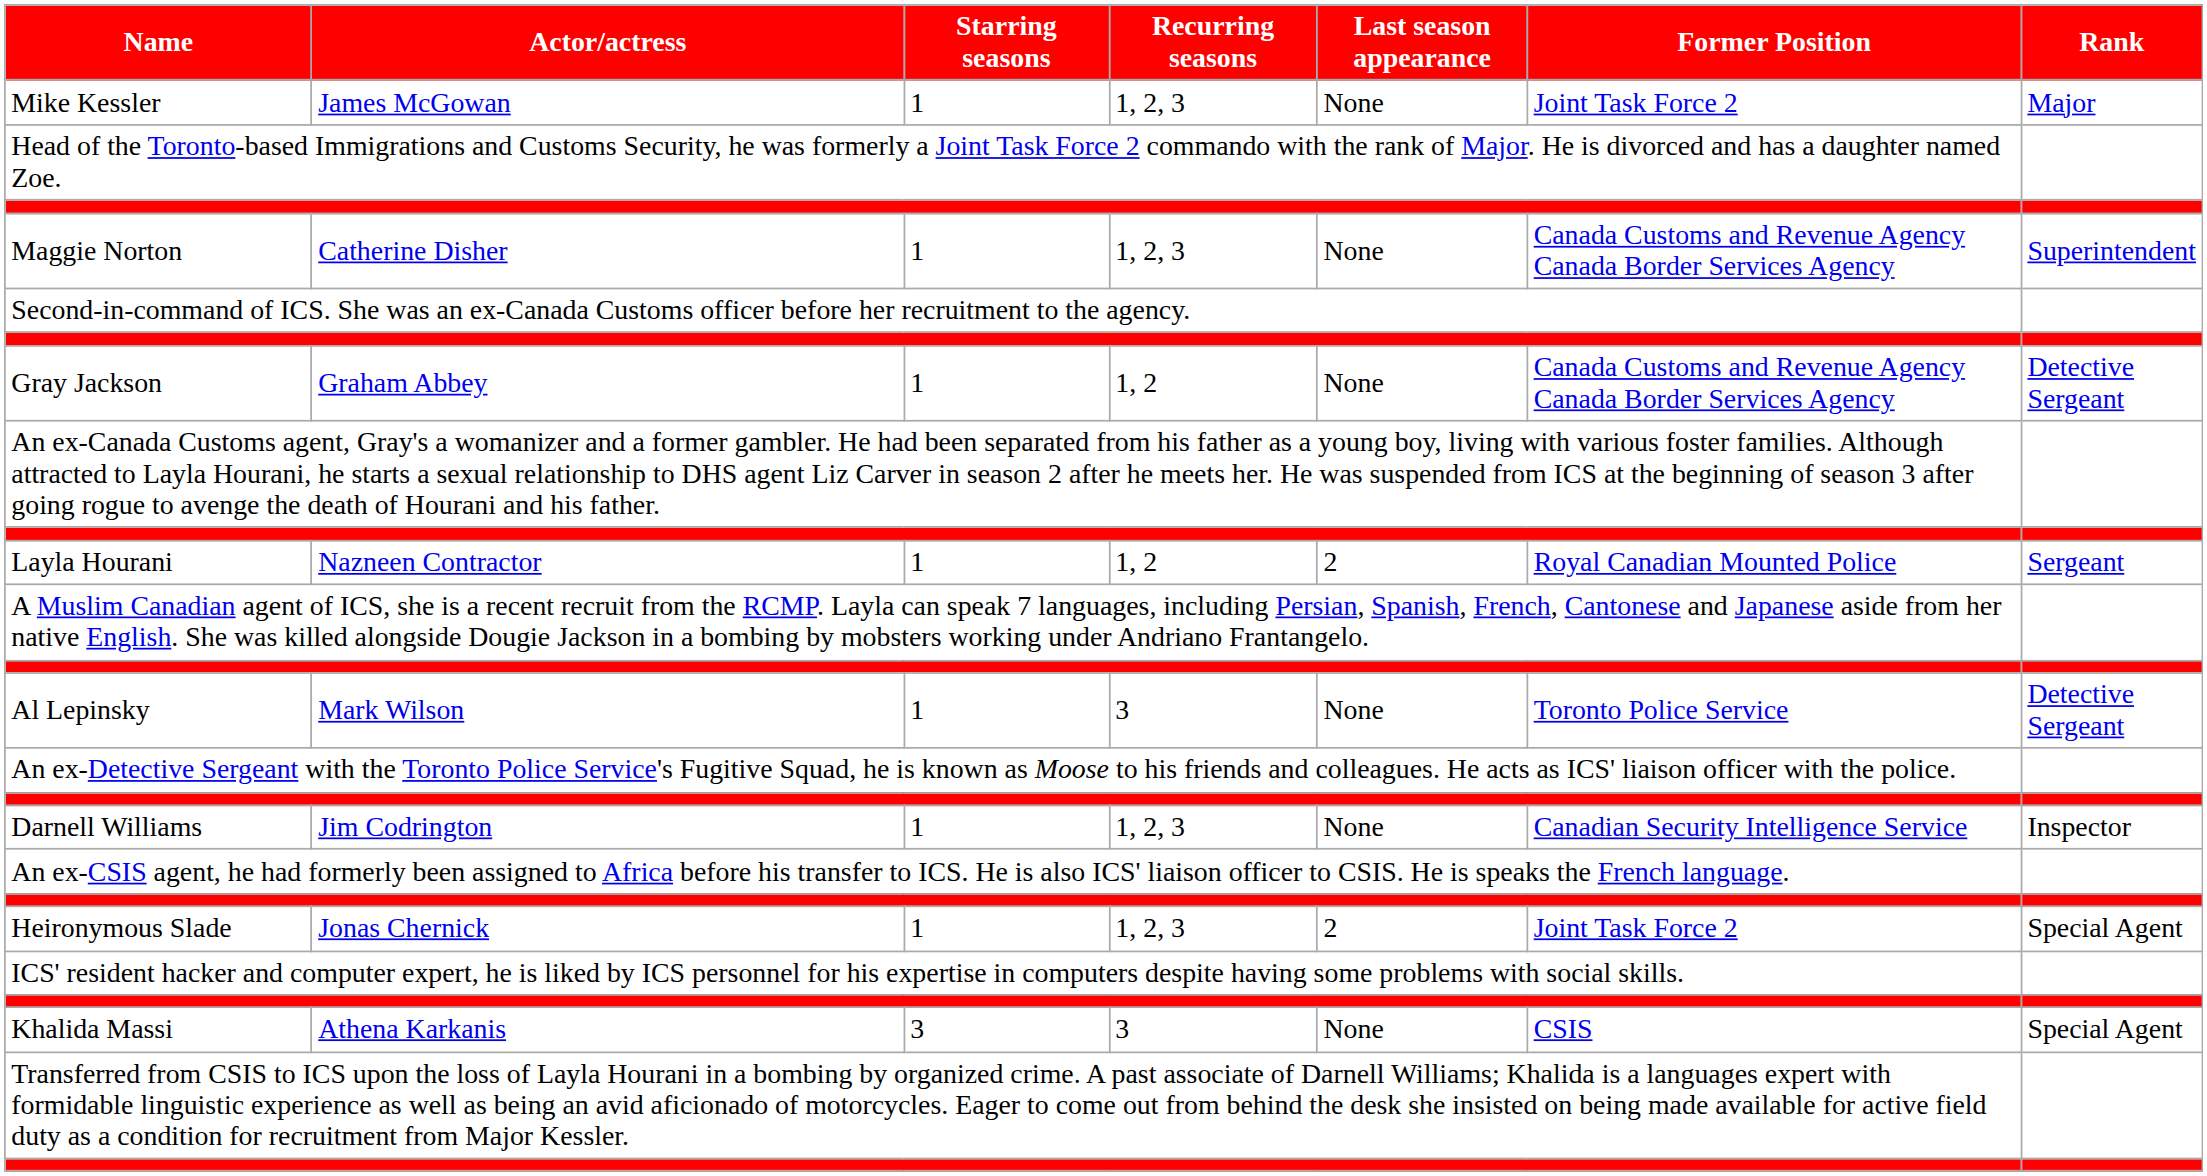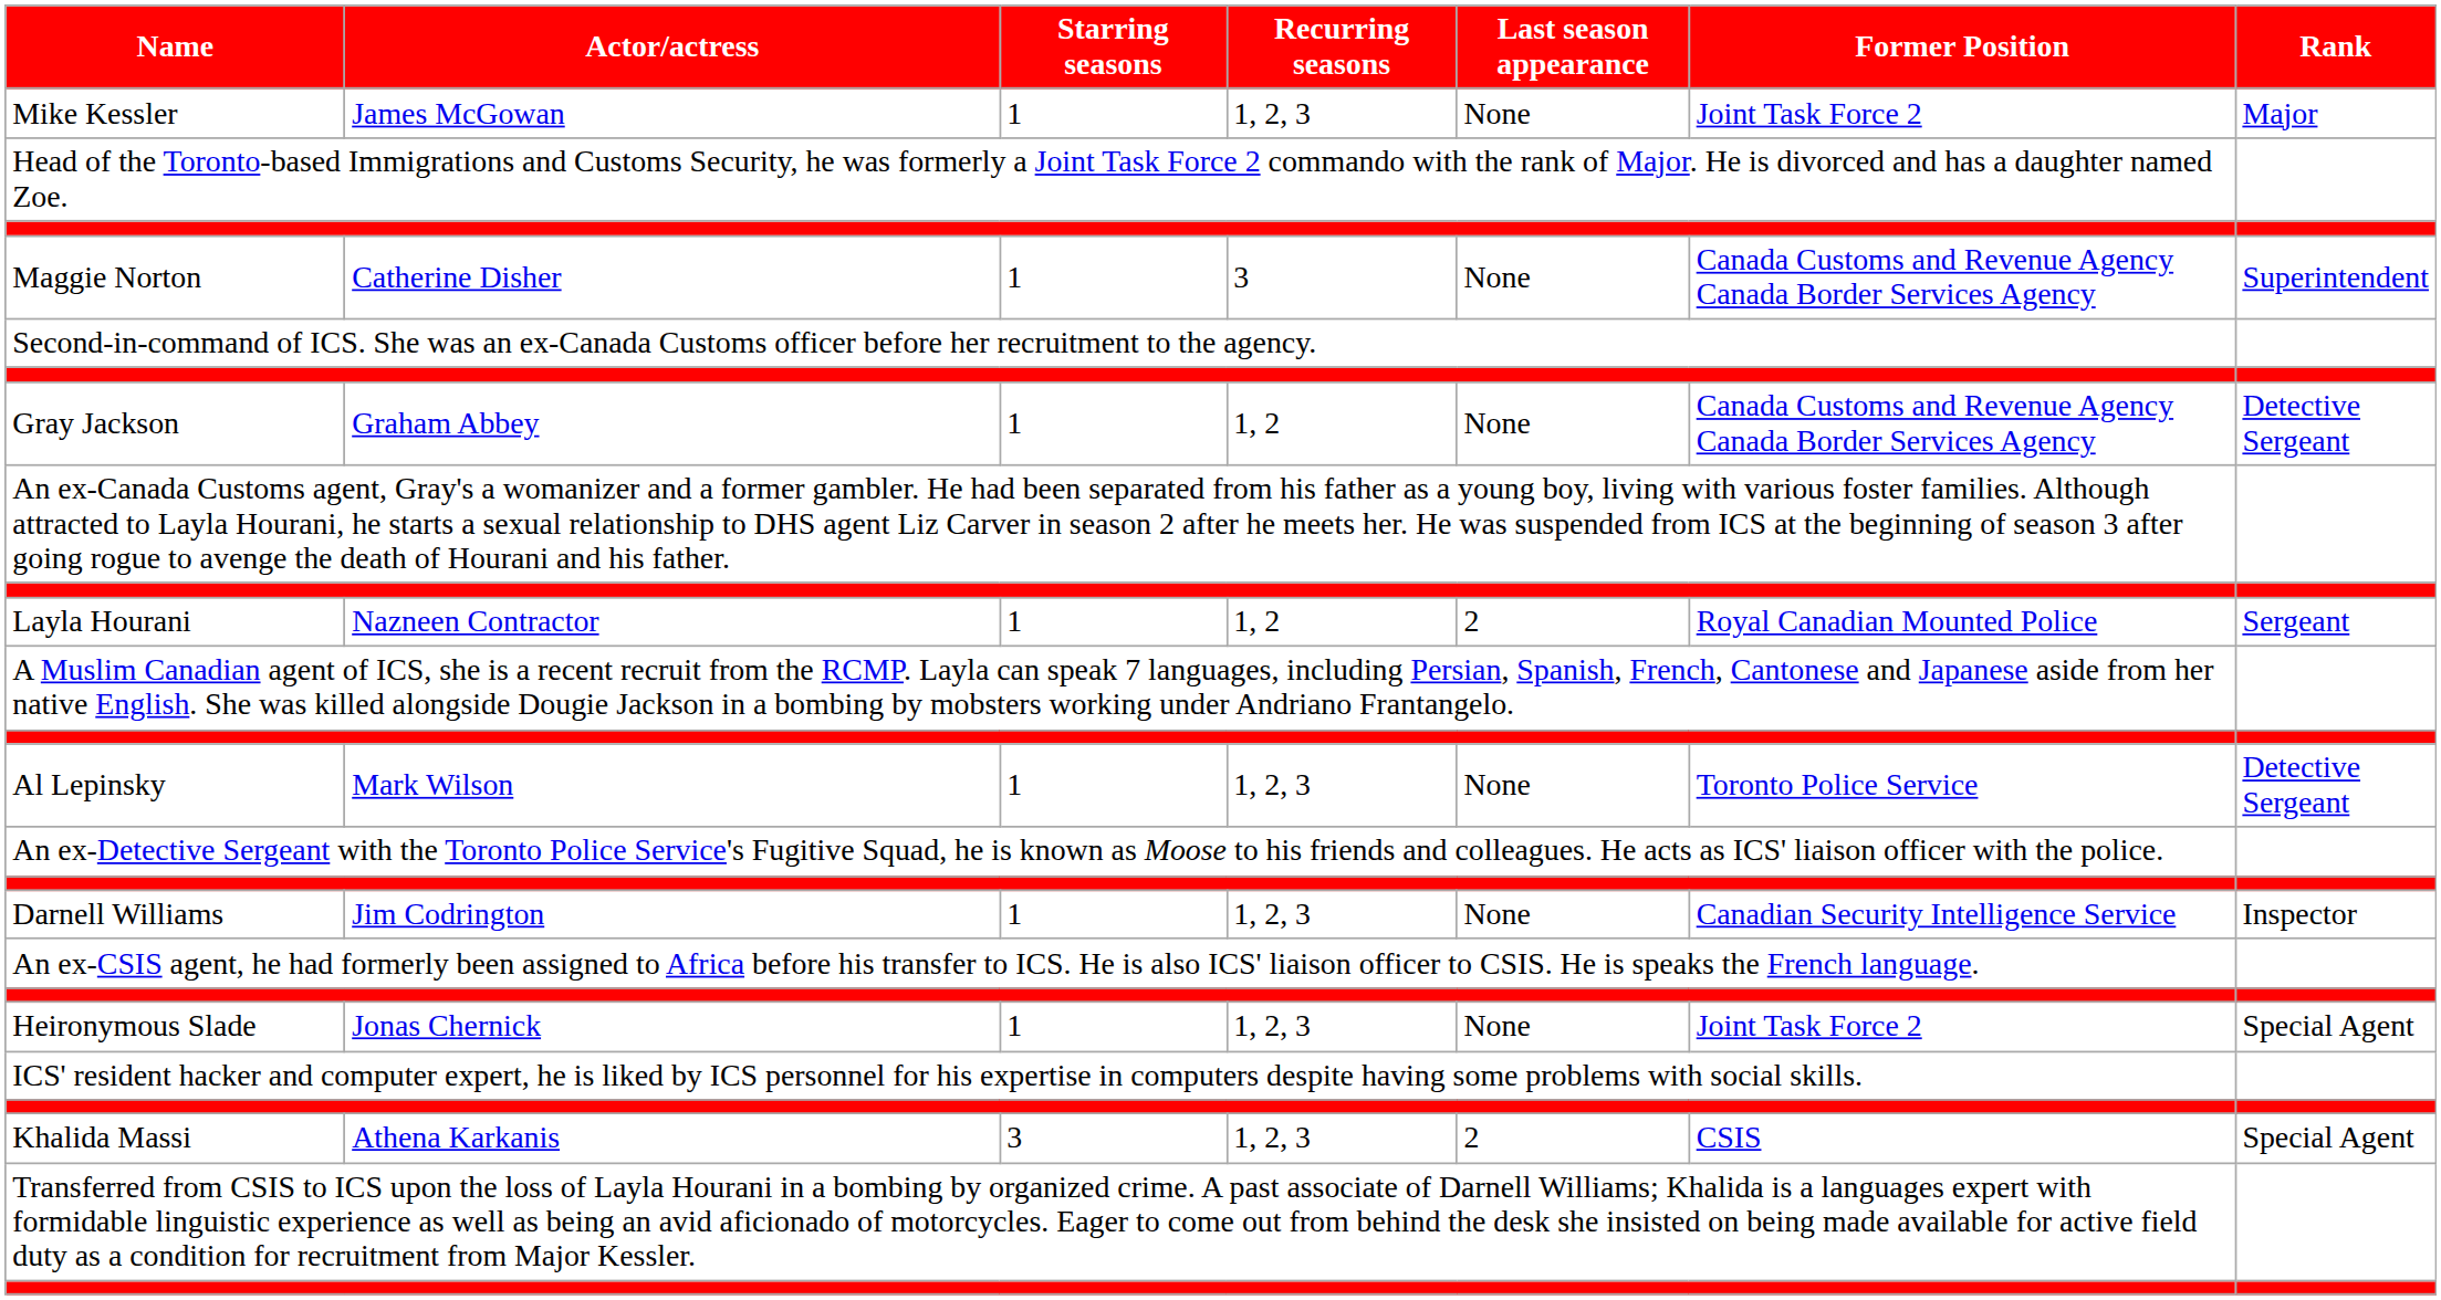 <table class="wikitable" style="width:100%; margin-right:auto; background: #FFFFFF;">
 <tr style="color:white">
 <th style="background-color:red; width:15%">Name</th>
 <th style="background-color:red; width:30%">Actor/actress</th>
 <th style="background-color:red; width:10%">Starring seasons</th>
 <th style="background-color:red; width:10%">Recurring seasons</th>
 <th style="background-color:red; width:10%">Last season appearance</th>
 <th style="background-color:red; width:25%">Former Position</th>
 <th style="background-color:red; width:15%">Rank</th>
 </tr>
 <tr>
 <td>Mike Kessler</td>
 <td><a href='#'>James McGowan</a></td>
 <td>1</td>
 <td>1, 2, 3</td>
 <td>None</td>
 <td><a href='#'>Joint Task Force 2</a></td>
 <td><a href='#'>Major</a></td>
 </tr>
 <tr>
 <td colspan="6">Head of the <a href='#'>Toronto</a>-based Immigrations and Customs Security, he was formerly a <a href='#'>Joint Task Force 2</a> commando with the rank of <a href='#'>Major</a>. He is divorced and has a daughter named Zoe.</td>
 </tr>
 <tr>
 <td colspan="6" bgcolor="red"></td>
 <td colspan="6" bgcolor="red"></td>
 </tr>
 <tr>
 <td>Maggie Norton</td>
 <td><a href='#'>Catherine Disher</a></td>
 <td>1</td>
-<td>1, 2, 3</td>
+<td>3</td>
 <td>None</td>
 <td><a href='#'>Canada Customs and Revenue Agency</a><br><a href='#'>Canada Border Services Agency</a></td>
 <td><a href='#'>Superintendent</a></td>
 </tr>
 <tr>
 <td colspan="6">Second-in-command of ICS. She was an ex-Canada Customs officer before her recruitment to the agency.</td>
 </tr>
 <tr>
 <td colspan="6" bgcolor="red"></td>
 <td colspan="6" bgcolor="red"></td>
 </tr>
 <tr>
 <td>Gray Jackson</td>
 <td><a href='#'>Graham Abbey</a></td>
 <td>1</td>
 <td>1, 2</td>
 <td>None</td>
 <td><a href='#'>Canada Customs and Revenue Agency</a><br><a href='#'>Canada Border Services Agency</a></td>
 <td><a href='#'>Detective Sergeant</a></td>
 </tr>
 <tr>
 <td colspan="6">An ex-Canada Customs agent, Gray's a womanizer and a former gambler. He had been separated from his father as a young boy, living with various foster families. Although attracted to Layla Hourani, he starts a sexual relationship to DHS agent Liz Carver in season 2 after he meets her. He was suspended from ICS at the beginning of season 3 after going rogue to avenge the death of Hourani and his father.</td>
 </tr>
 <tr>
 <td colspan="6" bgcolor="red"></td>
 <td colspan="6" bgcolor="red"></td>
 </tr>
 <tr>
 <td>Layla Hourani</td>
 <td><a href='#'>Nazneen Contractor</a></td>
 <td>1</td>
 <td>1, 2</td>
 <td>2</td>
 <td><a href='#'>Royal Canadian Mounted Police</a></td>
 <td><a href='#'>Sergeant</a></td>
 </tr>
 <tr>
 <td colspan="6">A <a href='#'>Muslim Canadian</a> agent of ICS, she is a recent recruit from the <a href='#'>RCMP</a>. Layla can speak 7 languages, including <a href='#'>Persian</a>, <a href='#'>Spanish</a>, <a href='#'>French</a>, <a href='#'>Cantonese</a> and <a href='#'>Japanese</a> aside from her native <a href='#'>English</a>. She was killed alongside Dougie Jackson in a bombing by mobsters working under Andriano Frantangelo.</td>
 </tr>
 <tr>
 <td colspan="6" bgcolor="red"></td>
 <td colspan="6" bgcolor="red"></td>
 </tr>
 <tr>
 <td>Al Lepinsky</td>
 <td><a href='#'>Mark Wilson</a></td>
 <td>1</td>
-<td>3</td>
+<td>1, 2, 3</td>
 <td>None</td>
 <td><a href='#'>Toronto Police Service</a></td>
 <td><a href='#'>Detective Sergeant</a></td>
 </tr>
 <tr>
 <td colspan="6">An ex-<a href='#'>Detective Sergeant</a> with the <a href='#'>Toronto Police Service</a>'s Fugitive Squad, he is known as <em>Moose</em> to his friends and colleagues. He acts as ICS' liaison officer with the police.</td>
 </tr>
 <tr>
 <td colspan="6" bgcolor="red"></td>
 <td colspan="6" bgcolor="red"></td>
 </tr>
 <tr>
 <td>Darnell Williams</td>
 <td><a href='#'>Jim Codrington</a></td>
 <td>1</td>
 <td>1, 2, 3</td>
 <td>None</td>
 <td><a href='#'>Canadian Security Intelligence Service</a></td>
 <td>Inspector</td>
 </tr>
 <tr>
 <td colspan="6">An ex-<a href='#'>CSIS</a> agent, he had formerly been assigned to <a href='#'>Africa</a> before his transfer to ICS. He is also ICS' liaison officer to CSIS. He is speaks the <a href='#'>French language</a>.</td>
 </tr>
 <tr>
 <td colspan="6" bgcolor="red"></td>
 <td colspan="6" bgcolor="red"></td>
 </tr>
 <tr>
 <td>Heironymous Slade</td>
 <td><a href='#'>Jonas Chernick</a></td>
 <td>1</td>
 <td>1, 2, 3</td>
-<td>2</td>
+<td>None</td>
 <td><a href='#'>Joint Task Force 2</a></td>
 <td>Special Agent</td>
 </tr>
 <tr>
 <td colspan="6">ICS' resident hacker and computer expert, he is liked by ICS personnel for his expertise in computers despite having some problems with social skills.</td>
 </tr>
 <tr>
 <td colspan="6" bgcolor="red"></td>
 <td colspan="6" bgcolor="red"></td>
 </tr>
 <tr>
 <td>Khalida Massi</td>
 <td><a href='#'>Athena Karkanis</a></td>
 <td>3</td>
-<td>3</td>
-<td>None</td>
+<td>1, 2, 3</td>
+<td>2</td>
 <td><a href='#'>CSIS</a></td>
 <td>Special Agent</td>
 </tr>
 <tr>
 <td colspan="6">Transferred from CSIS to ICS upon the loss of Layla Hourani in a bombing by organized crime.  A past associate of Darnell Williams; Khalida is a languages expert with formidable linguistic experience as well as being an avid aficionado of motorcycles.  Eager to come out from behind the desk she insisted on being made available for active field duty as a condition for recruitment from Major Kessler.</td>
 </tr>
 <tr>
 <td colspan="6" bgcolor="red"></td>
 <td colspan="6" bgcolor="red"></td>
 </tr>
 </table>
